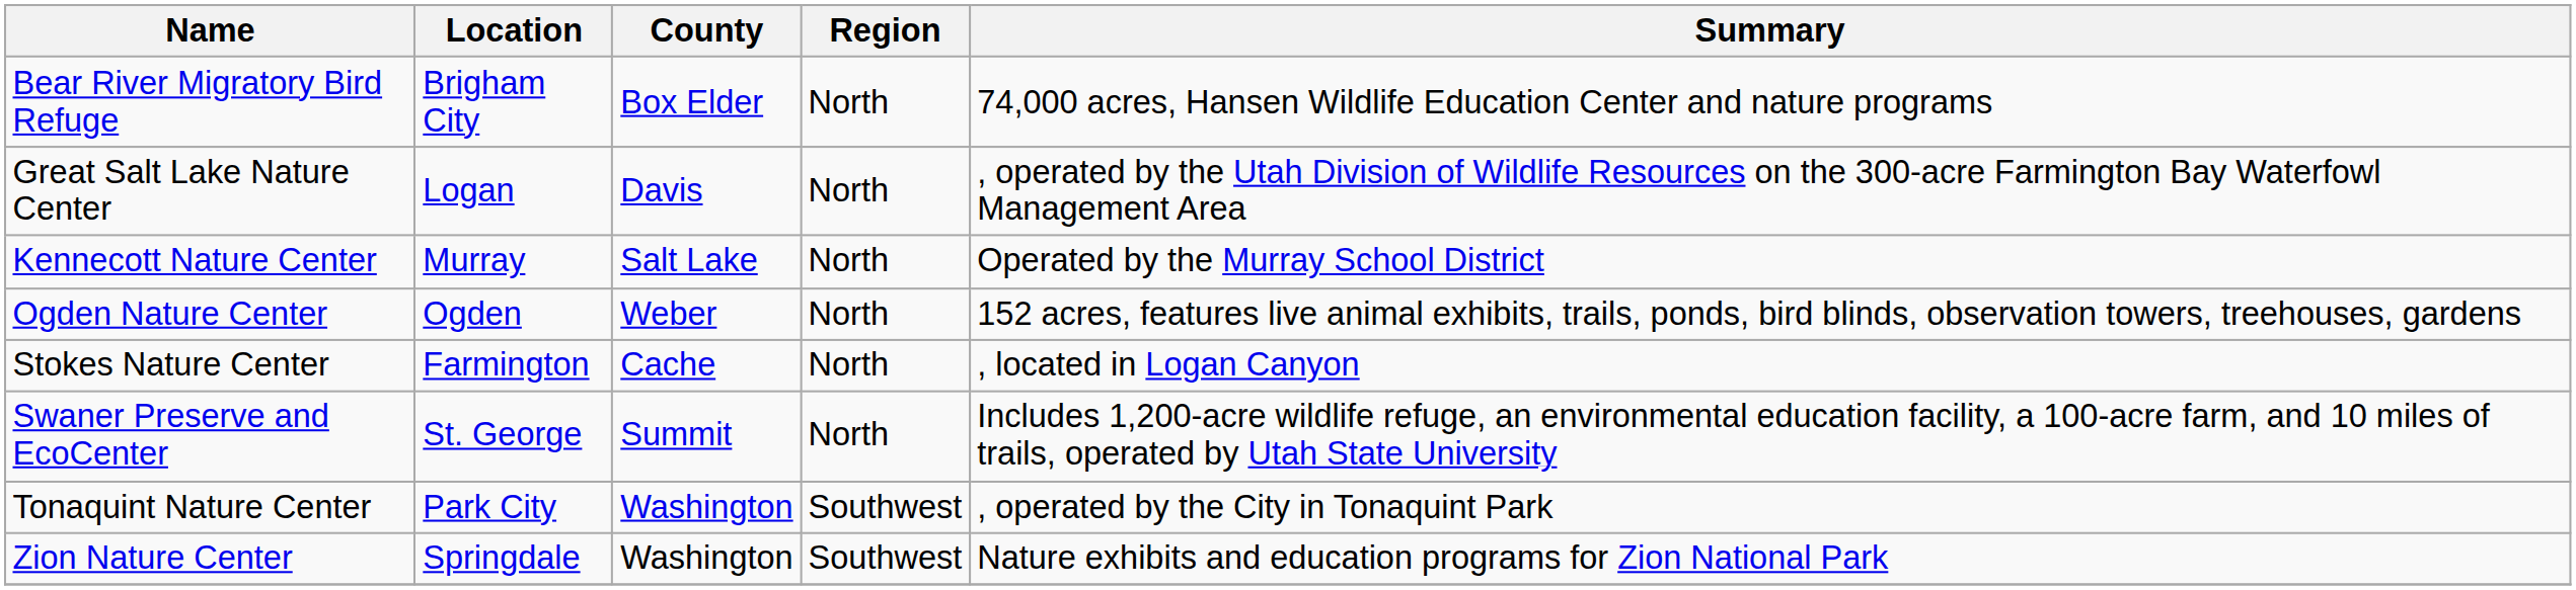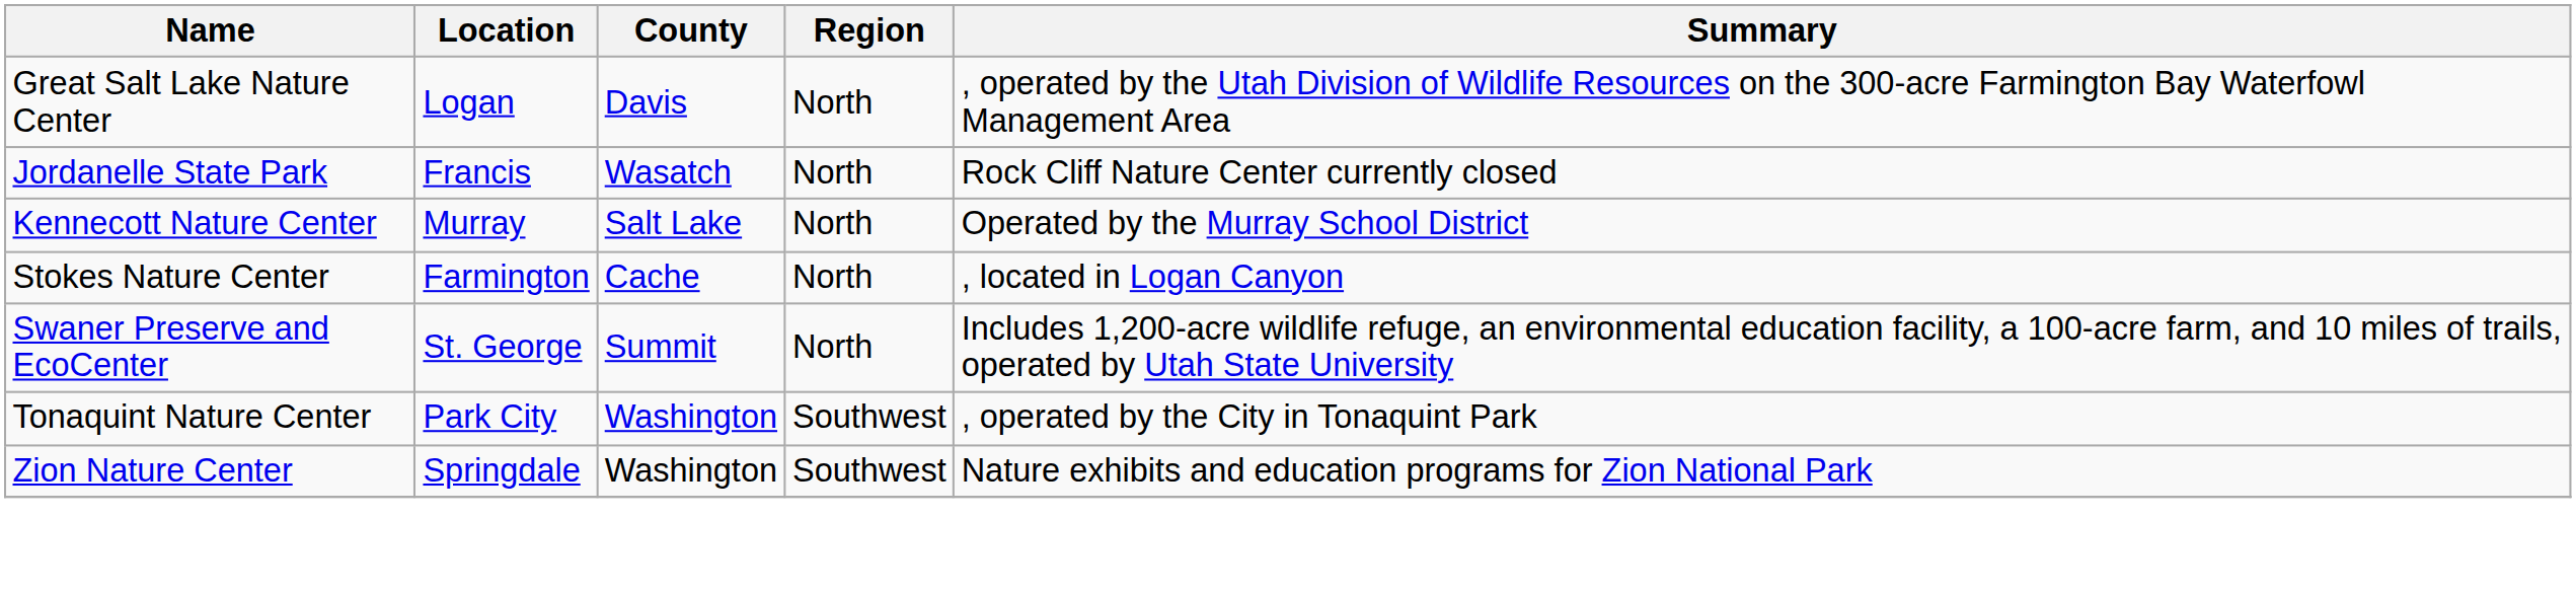 <table class="wikitable sortable">
 <tr>
 <th>Name</th>
 <th>Location</th>
 <th>County</th>
 <th>Region</th>
 <th>Summary</th>
 </tr>
 <tr>
-<td><a href='#'>Bear River Migratory Bird Refuge</a></td>
-<td><a href='#'>Brigham City</a></td>
-<td><a href='#'>Box Elder</a></td>
-<td>North</td>
-<td>74,000 acres, Hansen Wildlife Education Center and nature programs</td>
-</tr>
-<tr>
 <td>Great Salt Lake Nature Center</td>
 <td><a href='#'>Logan</a></td>
 <td><a href='#'>Davis</a></td>
 <td>North</td>
 <td>, operated by the <a href='#'>Utah Division of Wildlife Resources</a> on the 300-acre Farmington Bay Waterfowl Management Area</td>
 </tr>
 <tr>
+<td><a href='#'>Jordanelle State Park</a></td>
+<td><a href='#'>Francis</a></td>
+<td><a href='#'>Wasatch</a></td>
+<td>North</td>
+<td>Rock Cliff Nature Center currently closed</td>
+</tr>
+<tr>
 <td><a href='#'>Kennecott Nature Center</a></td>
 <td><a href='#'>Murray</a></td>
 <td><a href='#'>Salt Lake</a></td>
 <td>North</td>
 <td>Operated by the <a href='#'>Murray School District</a></td>
-</tr>
-<tr>
-<td><a href='#'>Ogden Nature Center</a></td>
-<td><a href='#'>Ogden</a></td>
-<td><a href='#'>Weber</a></td>
-<td>North</td>
-<td>152 acres, features live animal exhibits, trails, ponds, bird blinds, observation towers, treehouses, gardens</td>
 </tr>
 <tr>
 <td>Stokes Nature Center</td>
 <td><a href='#'>Farmington</a></td>
 <td><a href='#'>Cache</a></td>
 <td>North</td>
 <td>, located in <a href='#'>Logan Canyon</a></td>
 </tr>
 <tr>
 <td><a href='#'>Swaner Preserve and EcoCenter</a></td>
 <td><a href='#'>St. George</a></td>
 <td><a href='#'>Summit</a></td>
 <td>North</td>
 <td>Includes 1,200-acre wildlife refuge, an environmental education facility, a 100-acre farm, and 10 miles of trails, operated by <a href='#'>Utah State University</a></td>
 </tr>
 <tr>
 <td>Tonaquint Nature Center</td>
 <td><a href='#'>Park City</a></td>
 <td><a href='#'>Washington</a></td>
 <td>Southwest</td>
 <td>, operated by the City in Tonaquint Park</td>
 </tr>
 <tr>
 <td><a href='#'>Zion Nature Center</a></td>
 <td><a href='#'>Springdale</a></td>
 <td>Washington</td>
 <td>Southwest</td>
 <td>Nature exhibits and education programs for <a href='#'>Zion National Park</a></td>
 </tr>
 <tr>
 </tr>
 </table>
